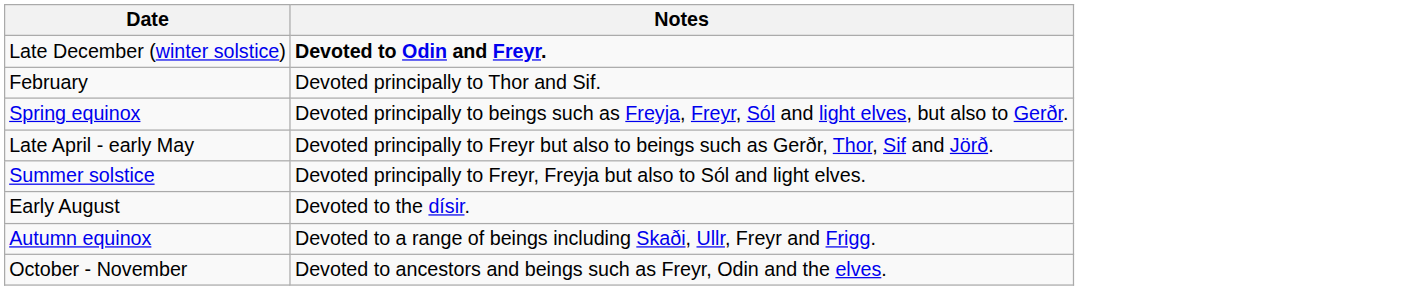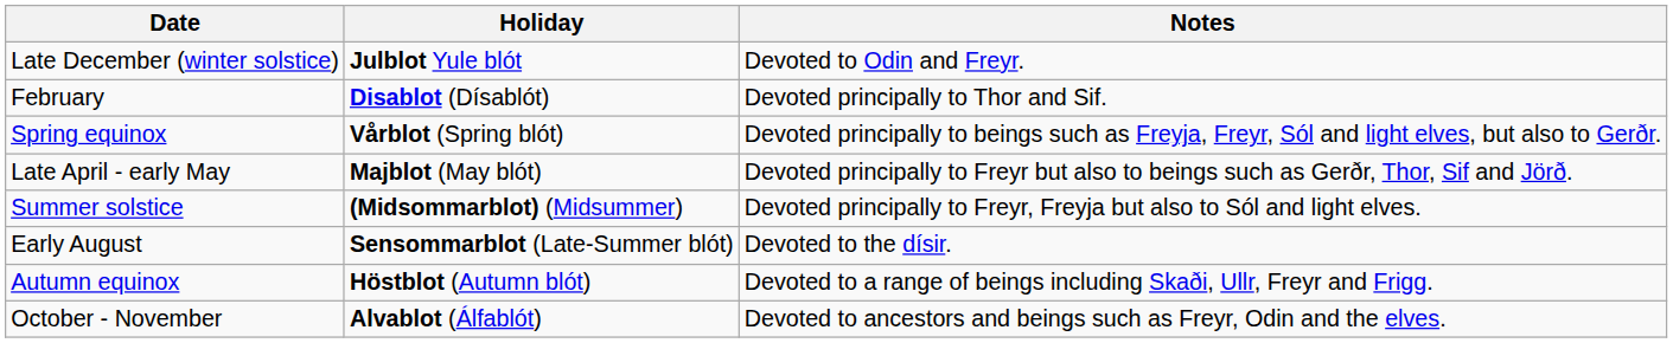 <table class="wikitable">
 <tr>
 <th>Date</th>
+<th>Holiday</th>
 <th>Notes</th>
 </tr>
 <tr>
 <td>Late December (<a href='#'>winter solstice</a>)</td>
-<td><strong>Devoted to <a href='#'>Odin</a> and <a href='#'>Freyr</a>.</strong></td>
+<td><strong>Julblot</strong> <a href='#'>Yule blót</a></td>
+<td>Devoted to <a href='#'>Odin</a> and <a href='#'>Freyr</a>.</td>
 </tr>
 <tr>
 <td>February</td>
+<td><strong><a href='#'>Disablot</a></strong> (Dísablót)</td>
 <td>Devoted principally to Thor and Sif.</td>
 </tr>
 <tr>
 <td><a href='#'>Spring equinox</a></td>
+<td><strong>Vårblot</strong> (Spring blót)</td>
 <td>Devoted principally to beings such as <a href='#'>Freyja</a>, <a href='#'>Freyr</a>, <a href='#'>Sól</a> and <a href='#'>light elves</a>, but also to <a href='#'>Gerðr</a>.</td>
 </tr>
 <tr>
 <td>Late April - early May</td>
+<td><strong>Majblot</strong> (May blót)</td>
 <td>Devoted principally to Freyr but also to beings such as Gerðr, <a href='#'>Thor</a>, <a href='#'>Sif</a> and <a href='#'>Jörð</a>.</td>
 </tr>
 <tr>
 <td><a href='#'>Summer solstice</a></td>
+<td><strong>(Midsommarblot)</strong> (<a href='#'>Midsummer</a>)</td>
 <td>Devoted principally to Freyr, Freyja but also to Sól and light elves.</td>
 </tr>
 <tr>
 <td>Early August</td>
+<td><strong>Sensommarblot</strong> (Late-Summer blót)</td>
 <td>Devoted to the <a href='#'>dísir</a>.</td>
 </tr>
 <tr>
 <td><a href='#'>Autumn equinox</a></td>
+<td><strong>Höstblot</strong> (<a href='#'>Autumn blót</a>)</td>
 <td>Devoted to a range of beings including <a href='#'>Skaði</a>, <a href='#'>Ullr</a>, Freyr and <a href='#'>Frigg</a>.</td>
 </tr>
 <tr>
 <td>October - November</td>
+<td><strong>Alvablot</strong> (<a href='#'>Álfablót</a>)</td>
 <td>Devoted to ancestors and beings such as Freyr, Odin and the <a href='#'>elves</a>.</td>
 </tr>
 </table>
